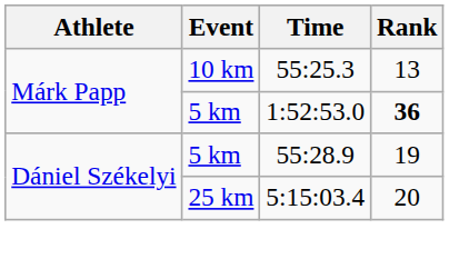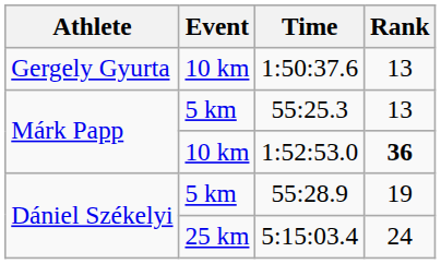 <table class="wikitable" style="font-size:90%;">
 <tr>
 <th>Athlete</th>
 <th>Event</th>
 <th>Time</th>
 <th>Rank</th>
 </tr>
 <tr align=center>
+<td align=left><a href='#'>Gergely Gyurta</a></td>
+<td align=left><a href='#'>10 km</a></td>
+<td>1:50:37.6</td>
+<td>13</td>
+</tr>
+<tr align=center>
 <td align=left rowspan=2><a href='#'>Márk Papp</a></td>
-<td align=left><a href='#'>10 km</a></td>
+<td align=left><a href='#'>5 km</a></td>
 <td>55:25.3</td>
 <td>13</td>
 </tr>
 <tr align=center>
-<td align=left><a href='#'>5 km</a></td>
+<td align=left><a href='#'>10 km</a></td>
 <td>1:52:53.0</td>
 <td><strong>36</strong></td>
 </tr>
 <tr align=center>
 <td align=left rowspan=2><a href='#'>Dániel Székelyi</a></td>
 <td align=left><a href='#'>5 km</a></td>
 <td>55:28.9</td>
 <td>19</td>
 </tr>
 <tr align=center>
 <td align=left><a href='#'>25 km</a></td>
 <td>5:15:03.4</td>
-<td>20</td>
+<td>24</td>
 </tr>
 </table>
